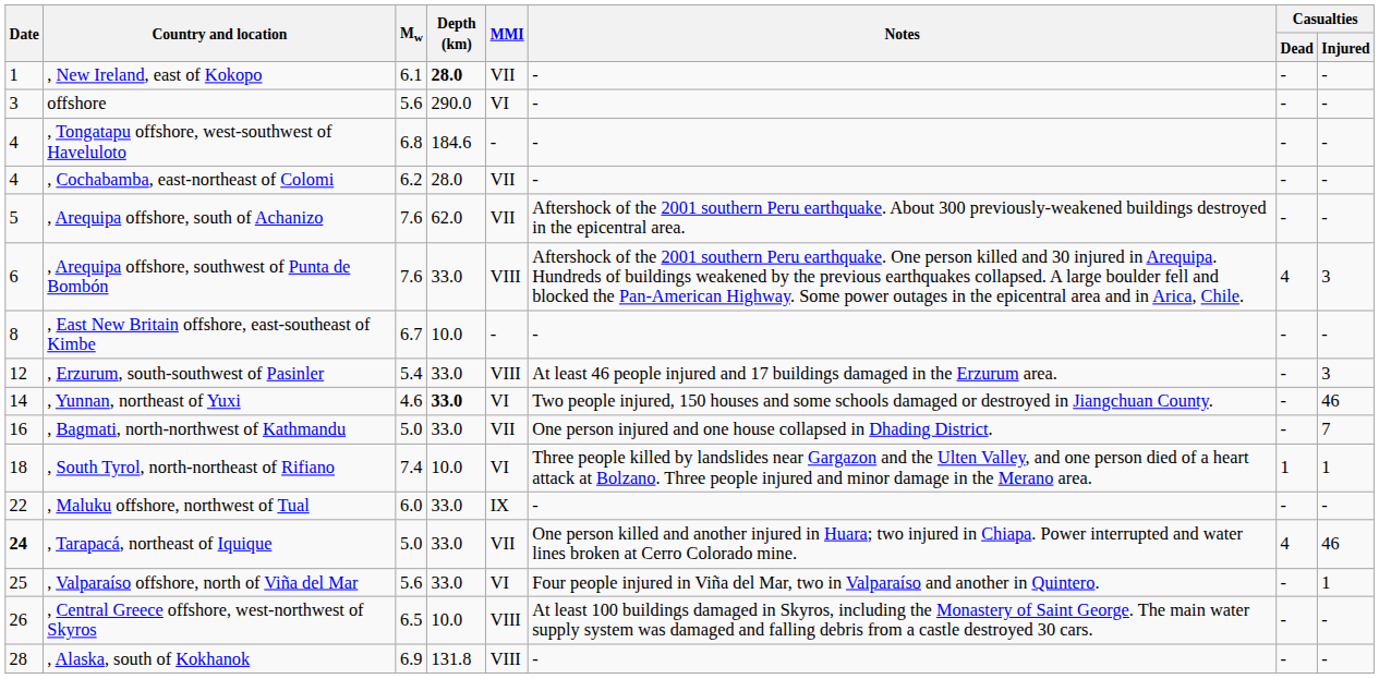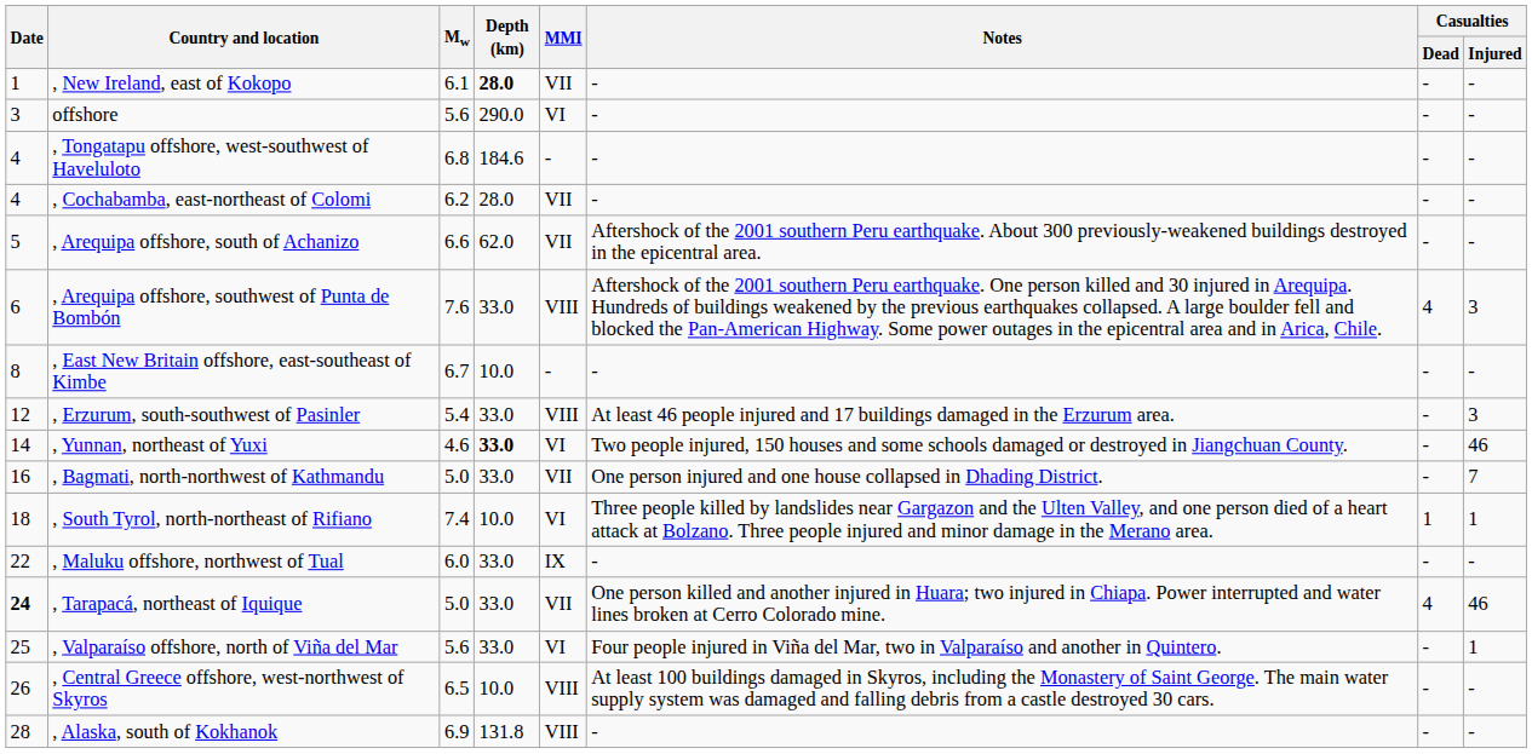 <table class="wikitable sortable" style="border:1px black;  margin-left:1em;">
 <tr>
 <th rowspan="2"><small>Date</small></th>
 <th rowspan="2" style="width: 310px"><small>Country and location</small></th>
 <th rowspan="2"><small>M<sub>w</sub></small></th>
 <th rowspan="2"><small>Depth (km)</small></th>
 <th rowspan="2"><small><a href='#'>MMI</a></small></th>
 <th rowspan="2" class="unsortable"><small>Notes</small></th>
 <th colspan="2"><small>Casualties</small></th>
 </tr>
 <tr>
 <th><small>Dead</small></th>
 <th><small>Injured</small></th>
 </tr>
 <tr>
 <td>1</td>
 <td>, <a href='#'>New Ireland</a>,  east of <a href='#'>Kokopo</a></td>
 <td>6.1</td>
 <td><strong>28.0</strong></td>
 <td>VII</td>
 <td>-</td>
 <td>-</td>
 <td>-</td>
 </tr>
 <tr>
 <td>3</td>
 <td> offshore</td>
 <td>5.6</td>
 <td>290.0</td>
 <td>VI</td>
 <td>-</td>
 <td>-</td>
 <td>-</td>
 </tr>
 <tr>
 <td>4</td>
 <td>, <a href='#'>Tongatapu</a> offshore,  west-southwest of <a href='#'>Haveluloto</a></td>
 <td>6.8</td>
 <td>184.6</td>
 <td>-</td>
 <td>-</td>
 <td>-</td>
 <td>-</td>
 </tr>
 <tr>
 <td>4</td>
 <td>, <a href='#'>Cochabamba</a>,  east-northeast of <a href='#'>Colomi</a></td>
 <td>6.2</td>
 <td>28.0</td>
 <td>VII</td>
 <td>-</td>
 <td>-</td>
 <td>-</td>
 </tr>
 <tr>
 <td>5</td>
 <td>, <a href='#'>Arequipa</a> offshore,  south of <a href='#'>Achanizo</a></td>
-<td>7.6</td>
+<td>6.6</td>
 <td>62.0</td>
 <td>VII</td>
 <td>Aftershock of the <a href='#'>2001 southern Peru earthquake</a>. About 300 previously-weakened buildings destroyed in the epicentral area.</td>
 <td>-</td>
 <td>-</td>
 </tr>
 <tr>
 <td>6</td>
 <td>, <a href='#'>Arequipa</a> offshore,  southwest of <a href='#'>Punta de Bombón</a></td>
 <td>7.6</td>
 <td>33.0</td>
 <td>VIII</td>
 <td>Aftershock of the <a href='#'>2001 southern Peru earthquake</a>. One person killed and 30 injured in <a href='#'>Arequipa</a>. Hundreds of buildings weakened by the previous earthquakes collapsed. A large boulder fell and blocked the <a href='#'>Pan-American Highway</a>. Some power outages in the epicentral area and in <a href='#'>Arica</a>, <a href='#'>Chile</a>.</td>
 <td>4</td>
 <td>3</td>
 </tr>
 <tr>
 <td>8</td>
 <td>, <a href='#'>East New Britain</a> offshore,  east-southeast of <a href='#'>Kimbe</a></td>
 <td>6.7</td>
 <td>10.0</td>
 <td>-</td>
 <td>-</td>
 <td>-</td>
 <td>-</td>
 </tr>
 <tr>
 <td>12</td>
 <td>, <a href='#'>Erzurum</a>,  south-southwest of <a href='#'>Pasinler</a></td>
 <td>5.4</td>
 <td>33.0</td>
 <td>VIII</td>
 <td>At least 46 people injured and 17 buildings damaged in the <a href='#'>Erzurum</a> area.</td>
 <td>-</td>
 <td>3</td>
 </tr>
 <tr>
 <td>14</td>
 <td>, <a href='#'>Yunnan</a>,  northeast of <a href='#'>Yuxi</a></td>
 <td>4.6</td>
 <td><strong>33.0</strong></td>
 <td>VI</td>
 <td>Two people injured, 150 houses and some schools damaged or destroyed in <a href='#'>Jiangchuan County</a>.</td>
 <td>-</td>
 <td>46</td>
 </tr>
 <tr>
 <td>16</td>
 <td>, <a href='#'>Bagmati</a>,  north-northwest of <a href='#'>Kathmandu</a></td>
 <td>5.0</td>
 <td>33.0</td>
 <td>VII</td>
 <td>One person injured and one house collapsed in <a href='#'>Dhading District</a>.</td>
 <td>-</td>
 <td>7</td>
 </tr>
 <tr>
 <td>18</td>
 <td>, <a href='#'>South Tyrol</a>,  north-northeast of <a href='#'>Rifiano</a></td>
 <td>7.4</td>
 <td>10.0</td>
 <td>VI</td>
 <td>Three people killed by landslides near <a href='#'>Gargazon</a> and the <a href='#'>Ulten Valley</a>, and one person died of a heart attack at <a href='#'>Bolzano</a>. Three people injured and minor damage in the <a href='#'>Merano</a> area.</td>
 <td>1</td>
 <td>1</td>
 </tr>
 <tr>
 <td>22</td>
 <td>, <a href='#'>Maluku</a> offshore,  northwest of <a href='#'>Tual</a></td>
 <td>6.0</td>
 <td>33.0</td>
 <td>IX</td>
 <td>-</td>
 <td>-</td>
 <td>-</td>
 </tr>
 <tr>
 <td><strong>24</strong></td>
 <td>, <a href='#'>Tarapacá</a>,  northeast of <a href='#'>Iquique</a></td>
 <td>5.0</td>
 <td>33.0</td>
 <td>VII</td>
 <td>One person killed and another injured in <a href='#'>Huara</a>; two injured in <a href='#'>Chiapa</a>. Power interrupted and water lines broken at Cerro Colorado mine.</td>
 <td>4</td>
 <td>46</td>
 </tr>
 <tr>
 <td>25</td>
 <td>, <a href='#'>Valparaíso</a> offshore,  north of <a href='#'>Viña del Mar</a></td>
 <td>5.6</td>
 <td>33.0</td>
 <td>VI</td>
 <td>Four people injured in Viña del Mar, two in <a href='#'>Valparaíso</a> and another in <a href='#'>Quintero</a>.</td>
 <td>-</td>
 <td>1</td>
 </tr>
 <tr>
 <td>26</td>
 <td>, <a href='#'>Central Greece</a> offshore,  west-northwest of <a href='#'>Skyros</a></td>
 <td>6.5</td>
 <td>10.0</td>
 <td>VIII</td>
 <td>At least 100 buildings damaged in Skyros, including the <a href='#'>Monastery of Saint George</a>. The main water supply system was damaged and falling debris from a castle destroyed 30 cars.</td>
 <td>-</td>
 <td>-</td>
 </tr>
 <tr>
 <td>28</td>
 <td>, <a href='#'>Alaska</a>,  south of <a href='#'>Kokhanok</a></td>
 <td>6.9</td>
 <td>131.8</td>
 <td>VIII</td>
 <td>-</td>
 <td>-</td>
 <td>-</td>
 </tr>
 <tr>
 </tr>
 </table>
